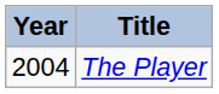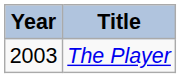 <table class="wikitable" style="font-size:95%;">
 <tr>
 <th style="background:#B0C4DE;">Year</th>
 <th style="background:#B0C4DE;">Title</th>
 </tr>
 <tr>
-<td>2004</td>
+<td>2003</td>
 <td><em><a href='#'>The Player</a></em></td>
 </tr>
 </table>
